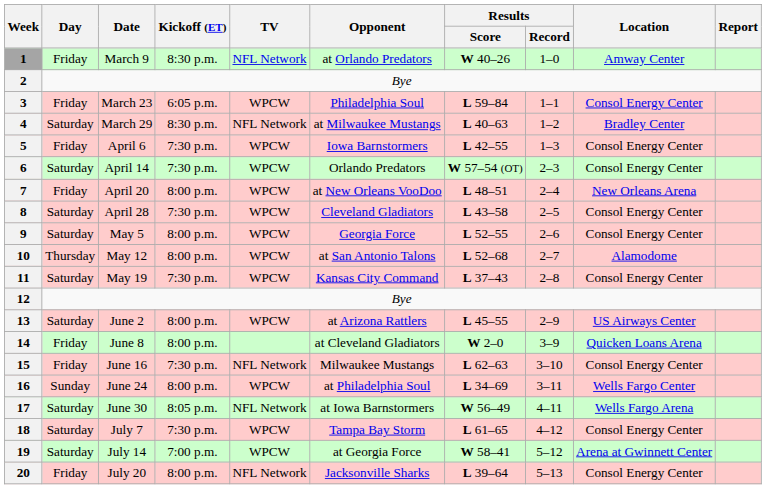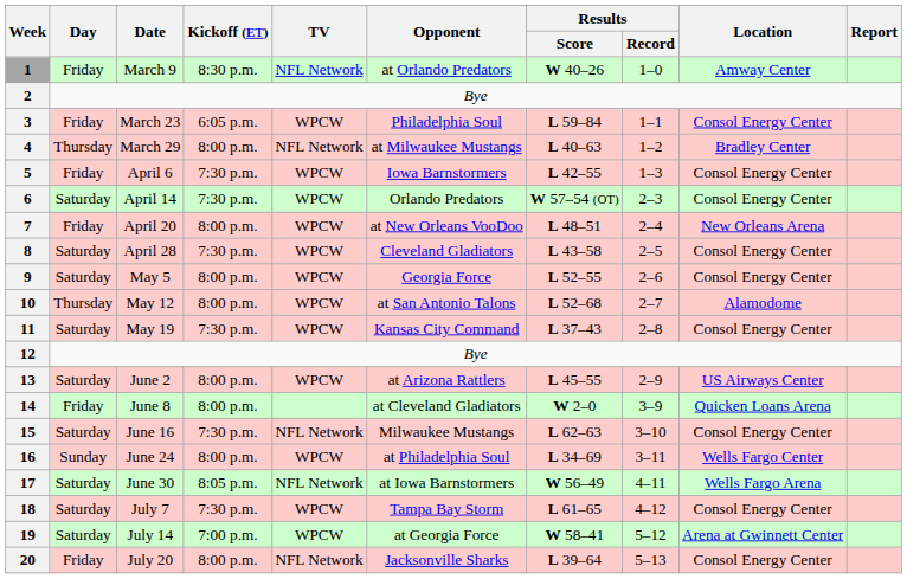 <table class="wikitable" style="font-size: 95%;">
 <tr>
 <th rowspan="2">Week</th>
 <th rowspan="2">Day</th>
 <th rowspan="2">Date</th>
 <th rowspan="2">Kickoff <small>(<a href='#'>ET</a>)</small></th>
 <th rowspan="2">TV</th>
 <th rowspan="2">Opponent</th>
 <th colspan="2">Results</th>
 <th rowspan="2">Location</th>
 <th rowspan="2">Report</th>
 </tr>
 <tr>
 <th>Score</th>
 <th>Record</th>
 </tr>
 <tr style="background:#cfc">
 <th style="background:#a5a5a5; text-align:center;">1</th>
 <td align="center">Friday</td>
 <td align="center">March 9</td>
 <td align="center">8:30 p.m.</td>
 <td align="center"><a href='#'>NFL Network</a></td>
 <td align="center">at <a href='#'>Orlando Predators</a></td>
 <td align="center"><strong>W</strong> 40–26</td>
 <td align="center">1–0</td>
 <td align="center"><a href='#'>Amway Center</a></td>
 <td align="center"></td>
 </tr>
 <tr style=>
 <th align="center">2</th>
 <td colspan="9" align="center" valign="middle"><em>Bye</em></td>
 </tr>
 <tr style="background:#fcc">
 <th align="center">3</th>
 <td align="center">Friday</td>
 <td align="center">March 23</td>
 <td align="center">6:05 p.m.</td>
 <td align="center">WPCW</td>
 <td align="center"><a href='#'>Philadelphia Soul</a></td>
 <td align="center"><strong>L</strong> 59–84</td>
 <td align="center">1–1</td>
 <td align="center"><a href='#'>Consol Energy Center</a></td>
 <td align="center"></td>
 </tr>
 <tr style="background:#fcc">
 <th align="center">4</th>
-<td align="center">Saturday</td>
+<td align="center">Thursday</td>
 <td align="center">March 29</td>
-<td align="center">8:30 p.m.</td>
+<td align="center">8:00 p.m.</td>
 <td align="center">NFL Network</td>
 <td align="center">at <a href='#'>Milwaukee Mustangs</a></td>
 <td align="center"><strong>L</strong> 40–63</td>
 <td align="center">1–2</td>
 <td align="center"><a href='#'>Bradley Center</a></td>
 <td align="center"></td>
 </tr>
 <tr style="background:#fcc">
 <th align="center">5</th>
 <td align="center">Friday</td>
 <td align="center">April 6</td>
 <td align="center">7:30 p.m.</td>
 <td align="center">WPCW</td>
 <td align="center"><a href='#'>Iowa Barnstormers</a></td>
 <td align="center"><strong>L</strong> 42–55</td>
 <td align="center">1–3</td>
 <td align="center">Consol Energy Center</td>
 <td align="center"></td>
 </tr>
 <tr style="background:#cfc">
 <th align="center">6</th>
 <td align="center">Saturday</td>
 <td align="center">April 14</td>
 <td align="center">7:30 p.m.</td>
 <td align="center">WPCW</td>
 <td align="center">Orlando Predators</td>
 <td align="center"><strong>W</strong> 57–54 <small>(OT)</small></td>
 <td align="center">2–3</td>
 <td align="center">Consol Energy Center</td>
 <td align="center"></td>
 </tr>
 <tr style="background:#fcc">
 <th align="center">7</th>
 <td align="center">Friday</td>
 <td align="center">April 20</td>
 <td align="center">8:00 p.m.</td>
 <td align="center">WPCW</td>
 <td align="center">at <a href='#'>New Orleans VooDoo</a></td>
 <td align="center"><strong>L</strong> 48–51</td>
 <td align="center">2–4</td>
 <td align="center"><a href='#'>New Orleans Arena</a></td>
 <td align="center"></td>
 </tr>
 <tr style="background:#fcc">
 <th align="center">8</th>
 <td align="center">Saturday</td>
 <td align="center">April 28</td>
 <td align="center">7:30 p.m.</td>
 <td align="center">WPCW</td>
 <td align="center"><a href='#'>Cleveland Gladiators</a></td>
 <td align="center"><strong>L</strong> 43–58</td>
 <td align="center">2–5</td>
 <td align="center">Consol Energy Center</td>
 <td align="center"></td>
 </tr>
 <tr style="background:#fcc">
 <th align="center">9</th>
 <td align="center">Saturday</td>
 <td align="center">May 5</td>
 <td align="center">8:00 p.m.</td>
 <td align="center">WPCW</td>
 <td align="center"><a href='#'>Georgia Force</a></td>
 <td align="center"><strong>L</strong> 52–55</td>
 <td align="center">2–6</td>
 <td align="center">Consol Energy Center</td>
 <td align="center"></td>
 </tr>
 <tr style="background:#fcc">
 <th align="center">10</th>
 <td align="center">Thursday</td>
 <td align="center">May 12</td>
 <td align="center">8:00 p.m.</td>
 <td align="center">WPCW</td>
 <td align="center">at <a href='#'>San Antonio Talons</a></td>
 <td align="center"><strong>L</strong> 52–68</td>
 <td align="center">2–7</td>
 <td align="center"><a href='#'>Alamodome</a></td>
 <td align="center"></td>
 </tr>
 <tr style="background:#fcc">
 <th align="center">11</th>
 <td align="center">Saturday</td>
 <td align="center">May 19</td>
 <td align="center">7:30 p.m.</td>
 <td align="center">WPCW</td>
 <td align="center"><a href='#'>Kansas City Command</a></td>
 <td align="center"><strong>L</strong> 37–43</td>
 <td align="center">2–8</td>
 <td align="center">Consol Energy Center</td>
 <td align="center"></td>
 </tr>
 <tr style=>
 <th align="center">12</th>
 <td colspan="9" align="center" valign="middle"><em>Bye</em></td>
 </tr>
 <tr style="background:#fcc">
 <th align="center">13</th>
 <td align="center">Saturday</td>
 <td align="center">June 2</td>
 <td align="center">8:00 p.m.</td>
 <td align="center">WPCW</td>
 <td align="center">at <a href='#'>Arizona Rattlers</a></td>
 <td align="center"><strong>L</strong> 45–55</td>
 <td align="center">2–9</td>
 <td align="center"><a href='#'>US Airways Center</a></td>
 <td align="center"></td>
 </tr>
 <tr style="background:#cfc">
 <th align="center">14</th>
 <td align="center">Friday</td>
 <td align="center">June 8</td>
 <td align="center">8:00 p.m.</td>
 <td align="center"></td>
 <td align="center">at Cleveland Gladiators</td>
 <td align="center"><strong>W</strong> 2–0</td>
 <td align="center">3–9</td>
 <td align="center"><a href='#'>Quicken Loans Arena</a></td>
 <td align="center"></td>
 </tr>
 <tr style="background:#fcc">
 <th align="center">15</th>
-<td align="center">Friday</td>
+<td align="center">Saturday</td>
 <td align="center">June 16</td>
 <td align="center">7:30 p.m.</td>
 <td align="center">NFL Network</td>
 <td align="center">Milwaukee Mustangs</td>
 <td align="center"><strong>L</strong> 62–63</td>
 <td align="center">3–10</td>
 <td align="center">Consol Energy Center</td>
 <td align="center"></td>
 </tr>
 <tr style="background:#fcc">
 <th align="center">16</th>
 <td align="center">Sunday</td>
 <td align="center">June 24</td>
 <td align="center">8:00 p.m.</td>
 <td align="center">WPCW</td>
 <td align="center">at <a href='#'>Philadelphia Soul</a></td>
 <td align="center"><strong>L</strong> 34–69</td>
 <td align="center">3–11</td>
 <td align="center"><a href='#'>Wells Fargo Center</a></td>
 <td align="center"></td>
 </tr>
 <tr style="background:#cfc">
 <th align="center">17</th>
 <td align="center">Saturday</td>
 <td align="center">June 30</td>
 <td align="center">8:05 p.m.</td>
 <td align="center">NFL Network</td>
 <td align="center">at Iowa Barnstormers</td>
 <td align="center"><strong>W</strong> 56–49</td>
 <td align="center">4–11</td>
 <td align="center"><a href='#'>Wells Fargo Arena</a></td>
 <td align="center"></td>
 </tr>
 <tr style="background:#fcc">
 <th align="center">18</th>
 <td align="center">Saturday</td>
 <td align="center">July 7</td>
 <td align="center">7:30 p.m.</td>
 <td align="center">WPCW</td>
 <td align="center"><a href='#'>Tampa Bay Storm</a></td>
 <td align="center"><strong>L</strong> 61–65</td>
 <td align="center">4–12</td>
 <td align="center">Consol Energy Center</td>
 <td align="center"></td>
 </tr>
 <tr style="background:#cfc">
 <th align="center">19</th>
 <td align="center">Saturday</td>
 <td align="center">July 14</td>
 <td align="center">7:00 p.m.</td>
 <td align="center">WPCW</td>
 <td align="center">at Georgia Force</td>
 <td align="center"><strong>W</strong> 58–41</td>
 <td align="center">5–12</td>
 <td align="center"><a href='#'>Arena at Gwinnett Center</a></td>
 <td align="center"></td>
 </tr>
 <tr style="background:#fcc">
 <th align="center">20</th>
 <td align="center">Friday</td>
 <td align="center">July 20</td>
 <td align="center">8:00 p.m.</td>
 <td align="center">NFL Network</td>
 <td align="center"><a href='#'>Jacksonville Sharks</a></td>
 <td align="center"><strong>L</strong> 39–64</td>
 <td align="center">5–13</td>
 <td align="center">Consol Energy Center</td>
 <td align="center"></td>
 </tr>
 </table>
